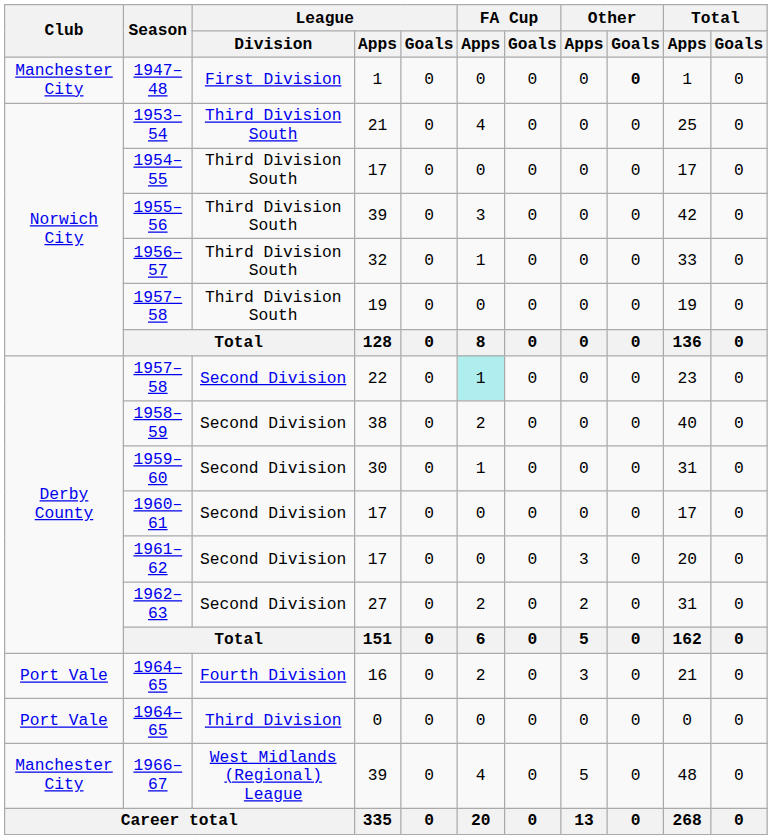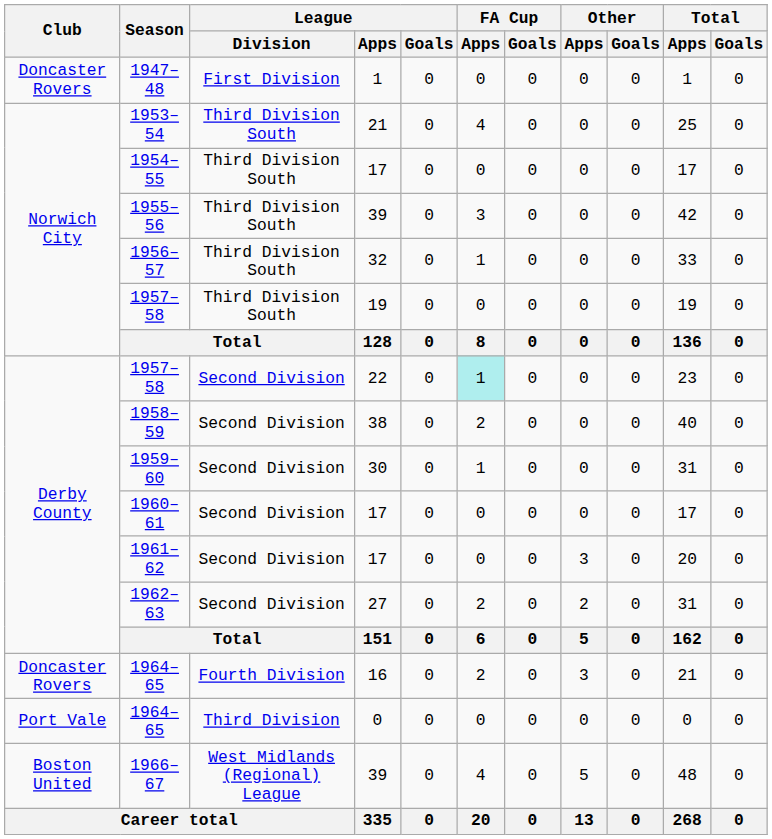 <table class="wikitable" style="text-align: center;">
 <tr>
 <th rowspan="2">Club</th>
 <th rowspan="2">Season</th>
 <th colspan="3">League</th>
 <th colspan="2">FA Cup</th>
 <th colspan="2">Other</th>
 <th colspan="2">Total</th>
 </tr>
 <tr>
 <th>Division</th>
 <th>Apps</th>
 <th>Goals</th>
 <th>Apps</th>
 <th>Goals</th>
 <th>Apps</th>
 <th>Goals</th>
 <th>Apps</th>
 <th>Goals</th>
 </tr>
 <tr>
-<td><a href='#'>Manchester City</a></td>
+<td><a href='#'>Doncaster Rovers</a></td>
 <td><a href='#'>1947–48</a></td>
 <td><a href='#'>First Division</a></td>
 <td>1</td>
 <td>0</td>
 <td>0</td>
 <td>0</td>
 <td>0</td>
-<td><strong>0</strong></td>
+<td>0</td>
 <td>1</td>
 <td>0</td>
 </tr>
 <tr>
 <td rowspan="6"><a href='#'>Norwich City</a></td>
 <td><a href='#'>1953–54</a></td>
 <td><a href='#'>Third Division South</a></td>
 <td>21</td>
 <td>0</td>
 <td>4</td>
 <td>0</td>
 <td>0</td>
 <td>0</td>
 <td>25</td>
 <td>0</td>
 </tr>
 <tr>
 <td><a href='#'>1954–55</a></td>
 <td>Third Division South</td>
 <td>17</td>
 <td>0</td>
 <td>0</td>
 <td>0</td>
 <td>0</td>
 <td>0</td>
 <td>17</td>
 <td>0</td>
 </tr>
 <tr>
 <td><a href='#'>1955–56</a></td>
 <td>Third Division South</td>
 <td>39</td>
 <td>0</td>
 <td>3</td>
 <td>0</td>
 <td>0</td>
 <td>0</td>
 <td>42</td>
 <td>0</td>
 </tr>
 <tr>
 <td><a href='#'>1956–57</a></td>
 <td>Third Division South</td>
 <td>32</td>
 <td>0</td>
 <td>1</td>
 <td>0</td>
 <td>0</td>
 <td>0</td>
 <td>33</td>
 <td>0</td>
 </tr>
 <tr>
 <td><a href='#'>1957–58</a></td>
 <td>Third Division South</td>
 <td>19</td>
 <td>0</td>
 <td>0</td>
 <td>0</td>
 <td>0</td>
 <td>0</td>
 <td>19</td>
 <td>0</td>
 </tr>
 <tr>
 <th colspan="2">Total</th>
 <th>128</th>
 <th>0</th>
 <th>8</th>
 <th>0</th>
 <th>0</th>
 <th>0</th>
 <th>136</th>
 <th>0</th>
 </tr>
 <tr>
 <td rowspan="7"><a href='#'>Derby County</a></td>
 <td><a href='#'>1957–58</a></td>
 <td><a href='#'>Second Division</a></td>
 <td>22</td>
 <td>0</td>
 <td style="background: paleturquoise;">1</td>
 <td>0</td>
 <td>0</td>
 <td>0</td>
 <td>23</td>
 <td>0</td>
 </tr>
 <tr>
 <td><a href='#'>1958–59</a></td>
 <td>Second Division</td>
 <td>38</td>
 <td>0</td>
 <td>2</td>
 <td>0</td>
 <td>0</td>
 <td>0</td>
 <td>40</td>
 <td>0</td>
 </tr>
 <tr>
 <td><a href='#'>1959–60</a></td>
 <td>Second Division</td>
 <td>30</td>
 <td>0</td>
 <td>1</td>
 <td>0</td>
 <td>0</td>
 <td>0</td>
 <td>31</td>
 <td>0</td>
 </tr>
 <tr>
 <td><a href='#'>1960–61</a></td>
 <td>Second Division</td>
 <td>17</td>
 <td>0</td>
 <td>0</td>
 <td>0</td>
 <td>0</td>
 <td>0</td>
 <td>17</td>
 <td>0</td>
 </tr>
 <tr>
 <td><a href='#'>1961–62</a></td>
 <td>Second Division</td>
 <td>17</td>
 <td>0</td>
 <td>0</td>
 <td>0</td>
 <td>3</td>
 <td>0</td>
 <td>20</td>
 <td>0</td>
 </tr>
 <tr>
 <td><a href='#'>1962–63</a></td>
 <td>Second Division</td>
 <td>27</td>
 <td>0</td>
 <td>2</td>
 <td>0</td>
 <td>2</td>
 <td>0</td>
 <td>31</td>
 <td>0</td>
 </tr>
 <tr>
 <th colspan="2">Total</th>
 <th>151</th>
 <th>0</th>
 <th>6</th>
 <th>0</th>
 <th>5</th>
 <th>0</th>
 <th>162</th>
 <th>0</th>
 </tr>
 <tr>
-<td><a href='#'>Port Vale</a></td>
+<td><a href='#'>Doncaster Rovers</a></td>
 <td><a href='#'>1964–65</a></td>
 <td><a href='#'>Fourth Division</a></td>
 <td>16</td>
 <td>0</td>
 <td>2</td>
 <td>0</td>
 <td>3</td>
 <td>0</td>
 <td>21</td>
 <td>0</td>
 </tr>
 <tr>
 <td><a href='#'>Port Vale</a></td>
 <td><a href='#'>1964–65</a></td>
 <td><a href='#'>Third Division</a></td>
 <td>0</td>
 <td>0</td>
 <td>0</td>
 <td>0</td>
 <td>0</td>
 <td>0</td>
 <td>0</td>
 <td>0</td>
 </tr>
 <tr>
-<td><a href='#'>Manchester City</a></td>
+<td><a href='#'>Boston United</a></td>
 <td><a href='#'>1966–67</a></td>
 <td><a href='#'>West Midlands (Regional) League</a></td>
 <td>39</td>
 <td>0</td>
 <td>4</td>
 <td>0</td>
 <td>5</td>
 <td>0</td>
 <td>48</td>
 <td>0</td>
 </tr>
 <tr>
 <th colspan="3">Career total</th>
 <th>335</th>
 <th>0</th>
 <th>20</th>
 <th>0</th>
 <th>13</th>
 <th>0</th>
 <th>268</th>
 <th>0</th>
 </tr>
 </table>
